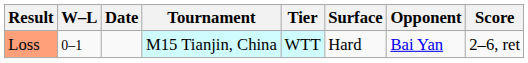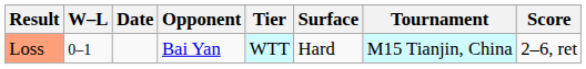 <table class="wikitable">
 <tr>
 <th>Result</th>
 <th class="unsortable">W–L</th>
 <th>Date</th>
-<th>Tournament</th>
+<th>Opponent</th>
 <th>Tier</th>
 <th>Surface</th>
-<th>Opponent</th>
+<th>Tournament</th>
 <th class="unsortable">Score</th>
 </tr>
 <tr>
 <td bgcolor=FFA07A>Loss</td>
 <td><small>0–1</small></td>
 <td></td>
-<td style="background:#cffcff;">M15 Tianjin, China</td>
+<td> <a href='#'>Bai Yan</a></td>
 <td style="background:#cffcff;">WTT</td>
 <td>Hard</td>
-<td> <a href='#'>Bai Yan</a></td>
+<td style="background:#cffcff;">M15 Tianjin, China</td>
 <td>2–6, ret</td>
 </tr>
 </table>
